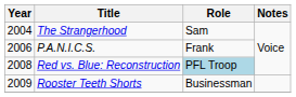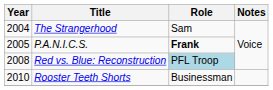 <table class="wikitable">
 <tr>
 <th>Year</th>
 <th>Title</th>
 <th>Role</th>
 <th>Notes</th>
 </tr>
 <tr>
 <td>2004</td>
 <td><em><a href='#'>The Strangerhood</a></em></td>
 <td>Sam</td>
 <td rowspan=3>Voice</td>
 </tr>
 <tr>
-<td>2006</td>
+<td>2005</td>
 <td><em>P.A.N.I.C.S.</em></td>
-<td>Frank</td>
+<td><strong>Frank</strong></td>
 </tr>
 <tr>
 <td>2008</td>
 <td><em><a href='#'>Red vs. Blue: Reconstruction</a></em></td>
 <td style="background: lightblue;">PFL Troop</td>
 </tr>
 <tr>
-<td>2009</td>
+<td>2010</td>
 <td><em><a href='#'>Rooster Teeth Shorts</a></em></td>
 <td>Businessman</td>
 <td></td>
 </tr>
 <tr>
 </tr>
 </table>
